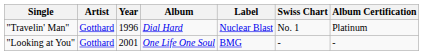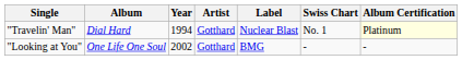 <table class="wikitable">
 <tr>
 <th>Single</th>
+<th>Album</th>
+<th>Year</th>
 <th>Artist</th>
-<th>Year</th>
-<th>Album</th>
 <th>Label</th>
 <th>Swiss Chart</th>
 <th>Album Certification</th>
 </tr>
 <tr>
 <td>"Travelin' Man"</td>
+<td><em><a href='#'>Dial Hard</a></em></td>
+<td>1994</td>
 <td><a href='#'>Gotthard</a></td>
-<td>1996</td>
-<td><em><a href='#'>Dial Hard</a></em></td>
 <td><a href='#'>Nuclear Blast</a></td>
 <td>No. 1</td>
-<td>Platinum</td>
+<td style="background: lightyellow;">Platinum</td>
 </tr>
 <tr>
 <td>"Looking at You"</td>
+<td><em><a href='#'>One Life One Soul</a></em></td>
+<td>2002</td>
 <td><a href='#'>Gotthard</a></td>
-<td>2001</td>
-<td><em><a href='#'>One Life One Soul</a></em></td>
 <td><a href='#'>BMG</a></td>
 <td>-</td>
 <td>-</td>
 </tr>
 </table>
